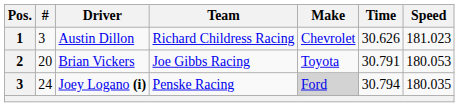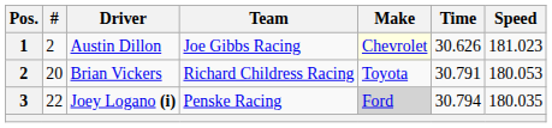 <table class="wikitable" style="font-size:95%">
 <tr>
 <th>Pos.</th>
 <th>#</th>
 <th>Driver</th>
 <th>Team</th>
 <th>Make</th>
 <th>Time</th>
 <th>Speed</th>
 </tr>
 <tr>
 <th>1</th>
-<td>3</td>
+<td>2</td>
 <td><a href='#'>Austin Dillon</a></td>
-<td><a href='#'>Richard Childress Racing</a></td>
-<td><a href='#'>Chevrolet</a></td>
+<td><a href='#'>Joe Gibbs Racing</a></td>
+<td style="background: lightyellow;"><a href='#'>Chevrolet</a></td>
 <td>30.626</td>
 <td>181.023</td>
 </tr>
 <tr>
 <th>2</th>
 <td>20</td>
 <td><a href='#'>Brian Vickers</a></td>
-<td><a href='#'>Joe Gibbs Racing</a></td>
+<td><a href='#'>Richard Childress Racing</a></td>
 <td><a href='#'>Toyota</a></td>
 <td>30.791</td>
 <td>180.053</td>
 </tr>
 <tr>
 <th>3</th>
-<td>24</td>
+<td>22</td>
 <td><a href='#'>Joey Logano</a> <strong>(i)</strong></td>
 <td><a href='#'>Penske Racing</a></td>
 <td style="background: lightgrey;"><a href='#'>Ford</a></td>
 <td>30.794</td>
 <td>180.035</td>
 </tr>
 <tr>
 <th colspan="7"></th>
 </tr>
 </table>
